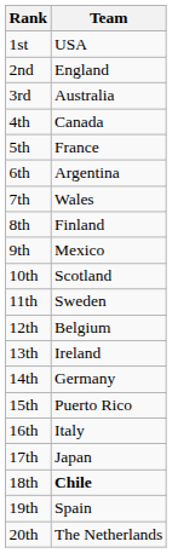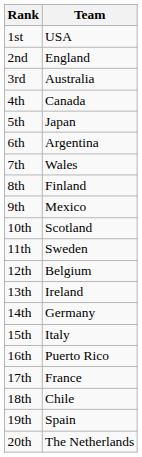 <table class="wikitable sortable">
 <tr>
 <th>Rank</th>
 <th>Team</th>
 </tr>
 <tr>
 <td>1st</td>
 <td>USA</td>
 </tr>
 <tr>
 <td>2nd</td>
 <td>England</td>
 </tr>
 <tr>
 <td>3rd</td>
 <td>Australia</td>
 </tr>
 <tr>
 <td>4th</td>
 <td>Canada</td>
 </tr>
 <tr>
 <td>5th</td>
-<td>France</td>
+<td>Japan</td>
 </tr>
 <tr>
 <td>6th</td>
 <td>Argentina</td>
 </tr>
 <tr>
 <td>7th</td>
 <td>Wales</td>
 </tr>
 <tr>
 <td>8th</td>
 <td>Finland</td>
 </tr>
 <tr>
 <td>9th</td>
 <td>Mexico</td>
 </tr>
 <tr>
 <td>10th</td>
 <td>Scotland</td>
 </tr>
 <tr>
 <td>11th</td>
 <td>Sweden</td>
 </tr>
 <tr>
 <td>12th</td>
 <td>Belgium</td>
 </tr>
 <tr>
 <td>13th</td>
 <td>Ireland</td>
 </tr>
 <tr>
 <td>14th</td>
 <td>Germany</td>
 </tr>
 <tr>
 <td>15th</td>
+<td>Italy</td>
+</tr>
+<tr>
+<td>16th</td>
 <td>Puerto Rico</td>
 </tr>
 <tr>
-<td>16th</td>
-<td>Italy</td>
-</tr>
-<tr>
 <td>17th</td>
-<td>Japan</td>
+<td>France</td>
 </tr>
 <tr>
 <td>18th</td>
-<td><strong>Chile</strong></td>
+<td>Chile</td>
 </tr>
 <tr>
 <td>19th</td>
 <td>Spain</td>
 </tr>
 <tr>
 <td>20th</td>
 <td>The Netherlands</td>
 </tr>
 </table>
